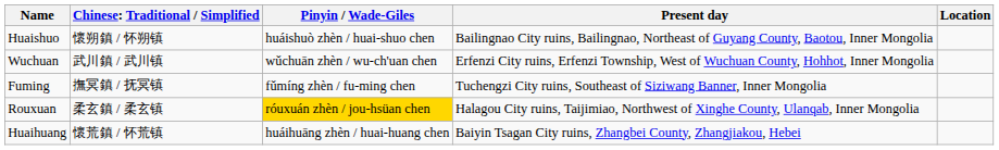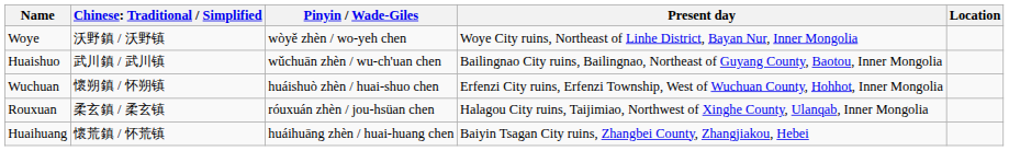 <table class="wikitable">
 <tr>
 <th>Name</th>
 <th><a href='#'>Chinese</a>: <a href='#'>Traditional</a> / <a href='#'>Simplified</a></th>
 <th><a href='#'>Pinyin</a> / <a href='#'>Wade-Giles</a></th>
 <th>Present day</th>
 <th>Location</th>
 </tr>
 <tr>
+<td>Woye</td>
+<td>沃野鎮 / 沃野镇</td>
+<td>wòyě zhèn / wo-yeh chen</td>
+<td>Woye City ruins, Northeast of <a href='#'>Linhe District</a>, <a href='#'>Bayan Nur</a>, <a href='#'>Inner Mongolia</a></td>
+<td></td>
+</tr>
+<tr>
 <td>Huaishuo</td>
-<td>懷朔鎮 / 怀朔镇</td>
-<td>huáishuò zhèn / huai-shuo chen</td>
+<td>武川鎮 / 武川镇</td>
+<td>wǔchuān zhèn / wu-ch'uan chen</td>
 <td>Bailingnao City ruins, Bailingnao, Northeast of <a href='#'>Guyang County</a>, <a href='#'>Baotou</a>, Inner Mongolia</td>
 <td></td>
 </tr>
 <tr>
 <td>Wuchuan</td>
-<td>武川鎮 / 武川镇</td>
-<td>wǔchuān zhèn / wu-ch'uan chen</td>
+<td>懷朔鎮 / 怀朔镇</td>
+<td>huáishuò zhèn / huai-shuo chen</td>
 <td>Erfenzi City ruins, Erfenzi Township, West of <a href='#'>Wuchuan County</a>, <a href='#'>Hohhot</a>, Inner Mongolia</td>
-<td></td>
-</tr>
-<tr>
-<td>Fuming</td>
-<td>撫冥鎮 / 抚冥镇</td>
-<td>fǔmíng zhèn / fu-ming chen</td>
-<td>Tuchengzi City ruins, Southeast of <a href='#'>Siziwang Banner</a>, Inner Mongolia</td>
 <td></td>
 </tr>
 <tr>
 <td>Rouxuan</td>
 <td>柔玄鎮 / 柔玄镇</td>
-<td style="background: gold;">róuxuán zhèn / jou-hsüan chen</td>
+<td>róuxuán zhèn / jou-hsüan chen</td>
 <td>Halagou City ruins, Taijimiao, Northwest of <a href='#'>Xinghe County</a>, <a href='#'>Ulanqab</a>, Inner Mongolia</td>
 <td></td>
 </tr>
 <tr>
 <td>Huaihuang</td>
 <td>懷荒鎮 / 怀荒镇</td>
 <td>huáihuāng zhèn / huai-huang chen</td>
 <td>Baiyin Tsagan City ruins, <a href='#'>Zhangbei County</a>, <a href='#'>Zhangjiakou</a>, <a href='#'>Hebei</a></td>
 <td></td>
 </tr>
 </table>
